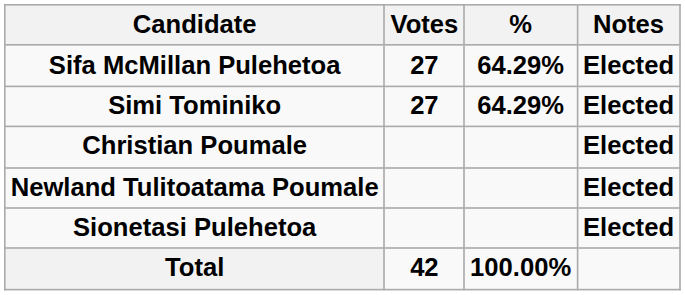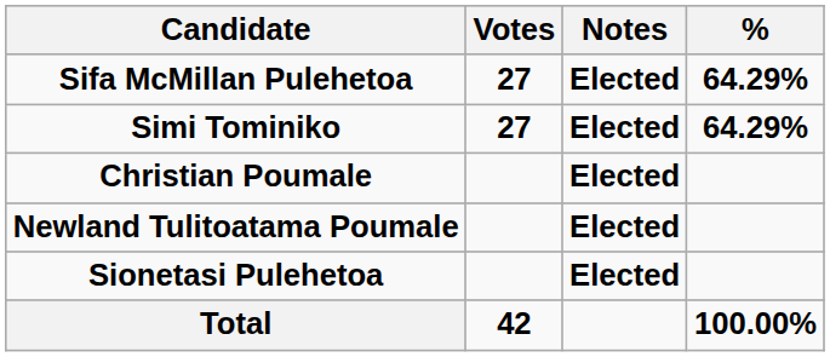 <table class="wikitable centre" style="text-align:center;">
 <tr>
 <th>Candidate</th>
 <th>Votes</th>
+<th>Notes</th>
 <th>%</th>
-<th>Notes</th>
 </tr>
 <tr>
 <td><strong>Sifa McMillan Pulehetoa</strong></td>
 <td><strong>27</strong></td>
+<td><strong>Elected</strong></td>
 <td><strong>64.29%</strong></td>
-<td><strong>Elected</strong></td>
 </tr>
 <tr>
 <td><strong>Simi Tominiko</strong></td>
 <td><strong>27</strong></td>
+<td><strong>Elected</strong></td>
 <td><strong>64.29%</strong></td>
-<td><strong>Elected</strong></td>
 </tr>
 <tr>
 <td><strong>Christian Poumale</strong></td>
 <td></td>
+<td><strong>Elected</strong></td>
 <td></td>
-<td><strong>Elected</strong></td>
 </tr>
 <tr>
 <td><strong>Newland Tulitoatama Poumale</strong></td>
 <td></td>
+<td><strong>Elected</strong></td>
 <td></td>
-<td><strong>Elected</strong></td>
 </tr>
 <tr>
 <td><strong>Sionetasi Pulehetoa</strong></td>
 <td></td>
+<td><strong>Elected</strong></td>
 <td></td>
-<td><strong>Elected</strong></td>
 </tr>
 <tr>
 <th>Total</th>
 <td><strong>42</strong></td>
+<td></td>
 <td><strong>100.00%</strong></td>
-<td></td>
 </tr>
 </table>
